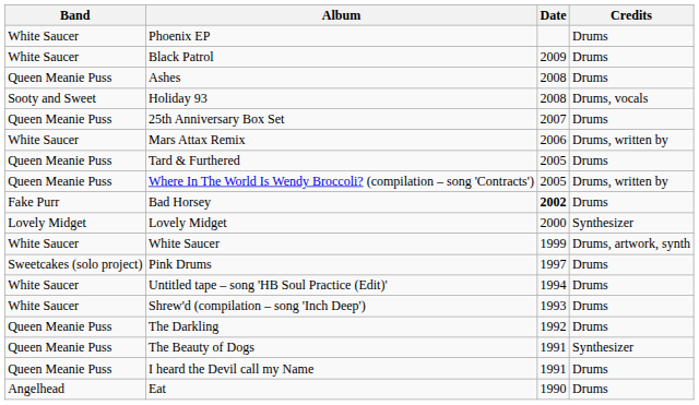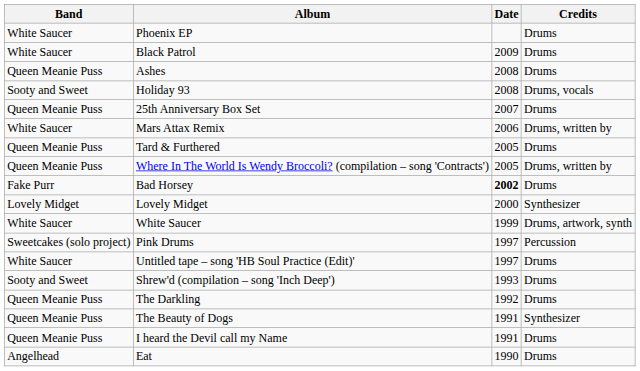 <table class="wikitable">
 <tr>
 <th>Band</th>
 <th>Album</th>
 <th>Date</th>
 <th>Credits</th>
 </tr>
 <tr>
 <td>White Saucer</td>
 <td>Phoenix EP</td>
 <td></td>
 <td>Drums</td>
 </tr>
 <tr>
 <td>White Saucer</td>
 <td>Black Patrol</td>
 <td>2009</td>
 <td>Drums</td>
 </tr>
 <tr>
 <td>Queen Meanie Puss</td>
 <td>Ashes</td>
 <td>2008</td>
 <td>Drums</td>
 </tr>
 <tr>
 <td>Sooty and Sweet</td>
 <td>Holiday 93</td>
 <td>2008</td>
 <td>Drums, vocals</td>
 </tr>
 <tr>
 <td>Queen Meanie Puss</td>
 <td>25th Anniversary Box Set</td>
 <td>2007</td>
 <td>Drums</td>
 </tr>
 <tr>
 <td>White Saucer</td>
 <td>Mars Attax Remix</td>
 <td>2006</td>
 <td>Drums, written by</td>
 </tr>
 <tr>
 <td>Queen Meanie Puss</td>
 <td>Tard & Furthered</td>
 <td>2005</td>
 <td>Drums</td>
 </tr>
 <tr>
 <td>Queen Meanie Puss</td>
 <td><a href='#'>Where In The World Is Wendy Broccoli?</a> (compilation – song 'Contracts')</td>
 <td>2005</td>
 <td>Drums, written by</td>
 </tr>
 <tr>
 <td>Fake Purr</td>
 <td>Bad Horsey</td>
 <td><strong>2002</strong></td>
 <td>Drums</td>
 </tr>
 <tr>
 <td>Lovely Midget</td>
 <td>Lovely Midget</td>
 <td>2000</td>
 <td>Synthesizer</td>
 </tr>
 <tr>
 <td>White Saucer</td>
 <td>White Saucer</td>
 <td>1999</td>
 <td>Drums, artwork, synth</td>
 </tr>
 <tr>
 <td>Sweetcakes (solo project)</td>
 <td>Pink Drums</td>
 <td>1997</td>
-<td>Drums</td>
+<td>Percussion</td>
 </tr>
 <tr>
 <td>White Saucer</td>
 <td>Untitled tape – song 'HB Soul Practice (Edit)'</td>
-<td>1994</td>
+<td>1997</td>
 <td>Drums</td>
 </tr>
 <tr>
-<td>White Saucer</td>
+<td>Sooty and Sweet</td>
 <td>Shrew'd (compilation – song 'Inch Deep')</td>
 <td>1993</td>
 <td>Drums</td>
 </tr>
 <tr>
 <td>Queen Meanie Puss</td>
 <td>The Darkling</td>
 <td>1992</td>
 <td>Drums</td>
 </tr>
 <tr>
 <td>Queen Meanie Puss</td>
 <td>The Beauty of Dogs</td>
 <td>1991</td>
 <td>Synthesizer</td>
 </tr>
 <tr>
 <td>Queen Meanie Puss</td>
 <td>I heard the Devil call my Name</td>
 <td>1991</td>
 <td>Drums</td>
 </tr>
 <tr>
 <td>Angelhead</td>
 <td>Eat</td>
 <td>1990</td>
 <td>Drums</td>
 </tr>
 </table>
